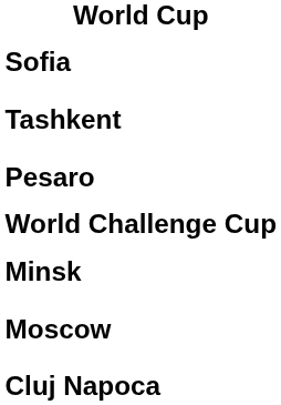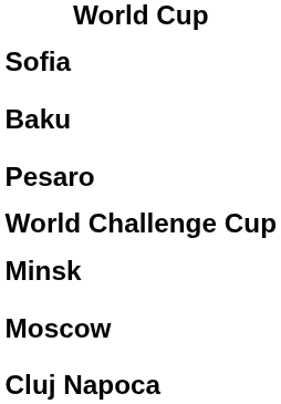 <table>
 <tr>
 <td colspan="4" style="text-align:center;"><strong>World Cup</strong></td>
 </tr>
 <tr>
 <th scope=row style="text-align:left">Sofia</th>
 <td style="height:30px;"></td>
 <td style="height:30px;"></td>
 <td style="height:30px;"></td>
 </tr>
 <tr>
-<th scope=row style="text-align:left">Tashkent</th>
+<th scope=row style="text-align:left">Baku</th>
 <td style="height:30px;"></td>
 <td style="height:30px;"></td>
 <td style="height:30px;"></td>
 </tr>
 <tr>
 <th scope=row style="text-align:left">Pesaro</th>
 <td style="height:30px;"></td>
 <td style="height:30px;"></td>
 <td style="height:30px;"></td>
 </tr>
 <tr>
 <td colspan="4" style="text-align:center;"><strong>World Challenge Cup</strong></td>
 </tr>
 <tr>
 <th scope=row style="text-align:left">Minsk</th>
 <td style="height:30px;"><br></td>
 <td style="height:30px;"><br></td>
 <td style="height:30px;"><br></td>
 </tr>
 <tr>
 <th scope=row style="text-align:left">Moscow</th>
 <td style="height:30px;"></td>
 <td style="height:30px;"></td>
 <td style="height:30px;"></td>
 </tr>
 <tr>
 <th scope=row style="text-align:left">Cluj Napoca</th>
 <td style="height:30px;"></td>
 <td style="height:30px;"></td>
 <td style="height:30px;"></td>
 </tr>
 <tr>
 </tr>
 </table>
